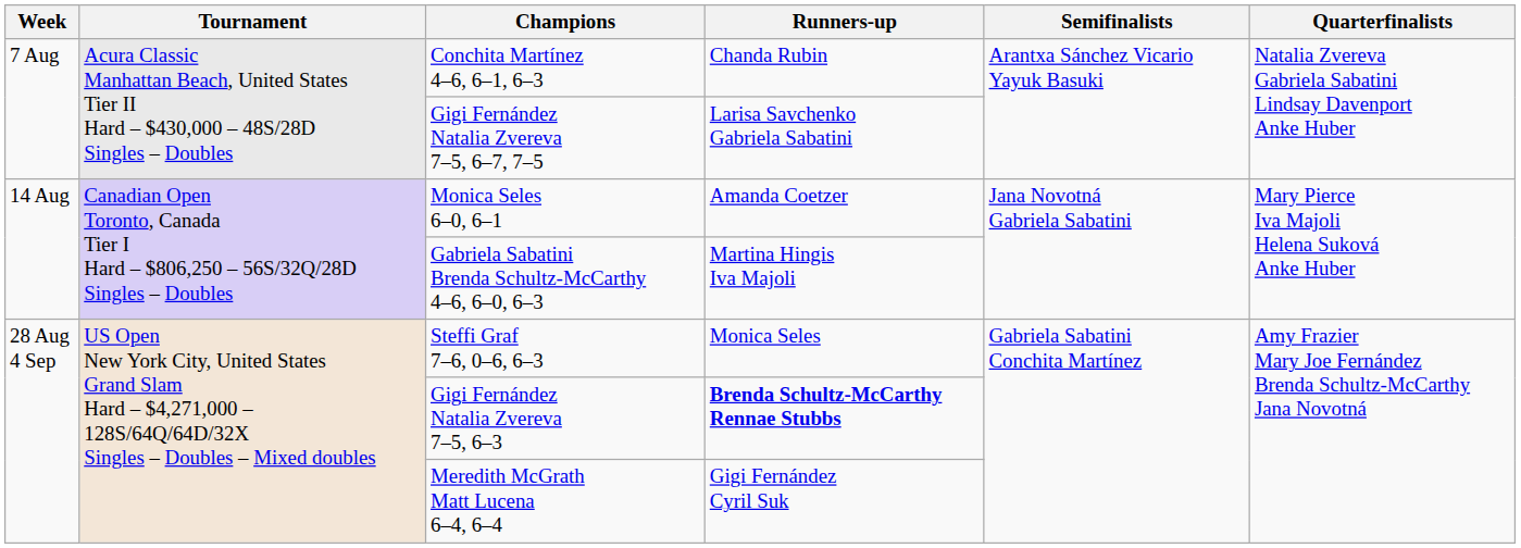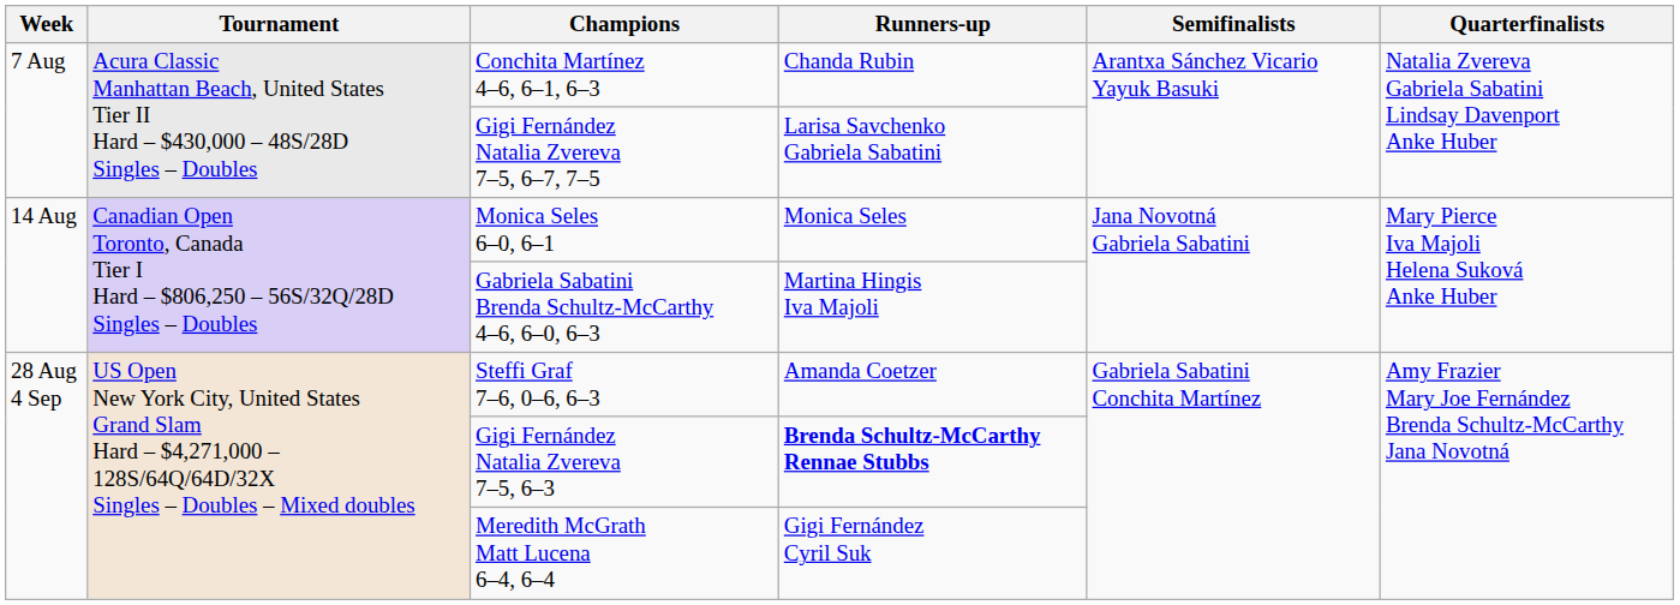 <table class=wikitable style=font-size:95%>
 <tr>
 <th style="width:48px;">Week</th>
 <th style="width:250px;">Tournament</th>
 <th style="width:200px;">Champions</th>
 <th style="width:200px;">Runners-up</th>
 <th style="width:190px;">Semifinalists</th>
 <th style="width:190px;">Quarterfinalists</th>
 </tr>
 <tr valign=top>
 <td rowspan=2>7 Aug</td>
 <td rowspan=2 style=background:#e9e9e9;><a href='#'>Acura Classic</a><br> <a href='#'>Manhattan Beach</a>, United States <br> Tier II<br> Hard – $430,000 – 48S/28D <br><a href='#'>Singles</a> – <a href='#'>Doubles</a></td>
 <td> <a href='#'>Conchita Martínez</a><br>4–6, 6–1, 6–3</td>
 <td> <a href='#'>Chanda Rubin</a></td>
 <td rowspan=2>  <a href='#'>Arantxa Sánchez Vicario</a><br> <a href='#'>Yayuk Basuki</a></td>
 <td rowspan=2> <a href='#'>Natalia Zvereva</a><br> <a href='#'>Gabriela Sabatini</a><br> <a href='#'>Lindsay Davenport</a><br> <a href='#'>Anke Huber</a></td>
 </tr>
 <tr valign=top>
 <td> <a href='#'>Gigi Fernández</a><br> <a href='#'>Natalia Zvereva</a><br>7–5, 6–7, 7–5</td>
 <td> <a href='#'>Larisa Savchenko</a><br> <a href='#'>Gabriela Sabatini</a></td>
 </tr>
 <tr valign=top>
 <td rowspan=2>14 Aug</td>
 <td rowspan=2  style=background:#d8cef6;><a href='#'>Canadian Open</a><br> <a href='#'>Toronto</a>, Canada <br> Tier I<br> Hard – $806,250 – 56S/32Q/28D <br><a href='#'>Singles</a> – <a href='#'>Doubles</a></td>
 <td> <a href='#'>Monica Seles</a><br>6–0, 6–1</td>
-<td> <a href='#'>Amanda Coetzer</a></td>
+<td> <a href='#'>Monica Seles</a></td>
 <td rowspan=2>  <a href='#'>Jana Novotná</a><br> <a href='#'>Gabriela Sabatini</a></td>
 <td rowspan=2> <a href='#'>Mary Pierce</a><br> <a href='#'>Iva Majoli</a><br> <a href='#'>Helena Suková</a><br> <a href='#'>Anke Huber</a></td>
 </tr>
 <tr valign=top>
 <td> <a href='#'>Gabriela Sabatini</a><br> <a href='#'>Brenda Schultz-McCarthy</a><br> 4–6, 6–0, 6–3</td>
 <td> <a href='#'>Martina Hingis</a><br> <a href='#'>Iva Majoli</a></td>
 </tr>
 <tr valign=top>
 <td rowspan=3>28 Aug<br>4 Sep</td>
 <td rowspan=3 bgcolor="#F3E6D7"><a href='#'>US Open</a><br> New York City, United States <br> <a href='#'>Grand Slam</a><br> Hard – $4,271,000 – 128S/64Q/64D/32X <br><a href='#'>Singles</a> – <a href='#'>Doubles</a> – <a href='#'>Mixed doubles</a></td>
 <td> <a href='#'>Steffi Graf</a><br>7–6, 0–6, 6–3</td>
-<td> <a href='#'>Monica Seles</a></td>
+<td> <a href='#'>Amanda Coetzer</a></td>
 <td rowspan=3>  <a href='#'>Gabriela Sabatini</a><br> <a href='#'>Conchita Martínez</a></td>
 <td rowspan=3> <a href='#'>Amy Frazier</a><br> <a href='#'>Mary Joe Fernández</a><br> <a href='#'>Brenda Schultz-McCarthy</a><br> <a href='#'>Jana Novotná</a></td>
 </tr>
 <tr valign=top>
 <td> <a href='#'>Gigi Fernández</a><br> <a href='#'>Natalia Zvereva</a><br>7–5, 6–3</td>
 <td><strong> <a href='#'>Brenda Schultz-McCarthy</a><br> <a href='#'>Rennae Stubbs</a></strong></td>
 </tr>
 <tr valign=top>
 <td> <a href='#'>Meredith McGrath</a><br> <a href='#'>Matt Lucena</a><br> 6–4, 6–4</td>
 <td> <a href='#'>Gigi Fernández</a><br> <a href='#'>Cyril Suk</a></td>
 </tr>
 </table>
